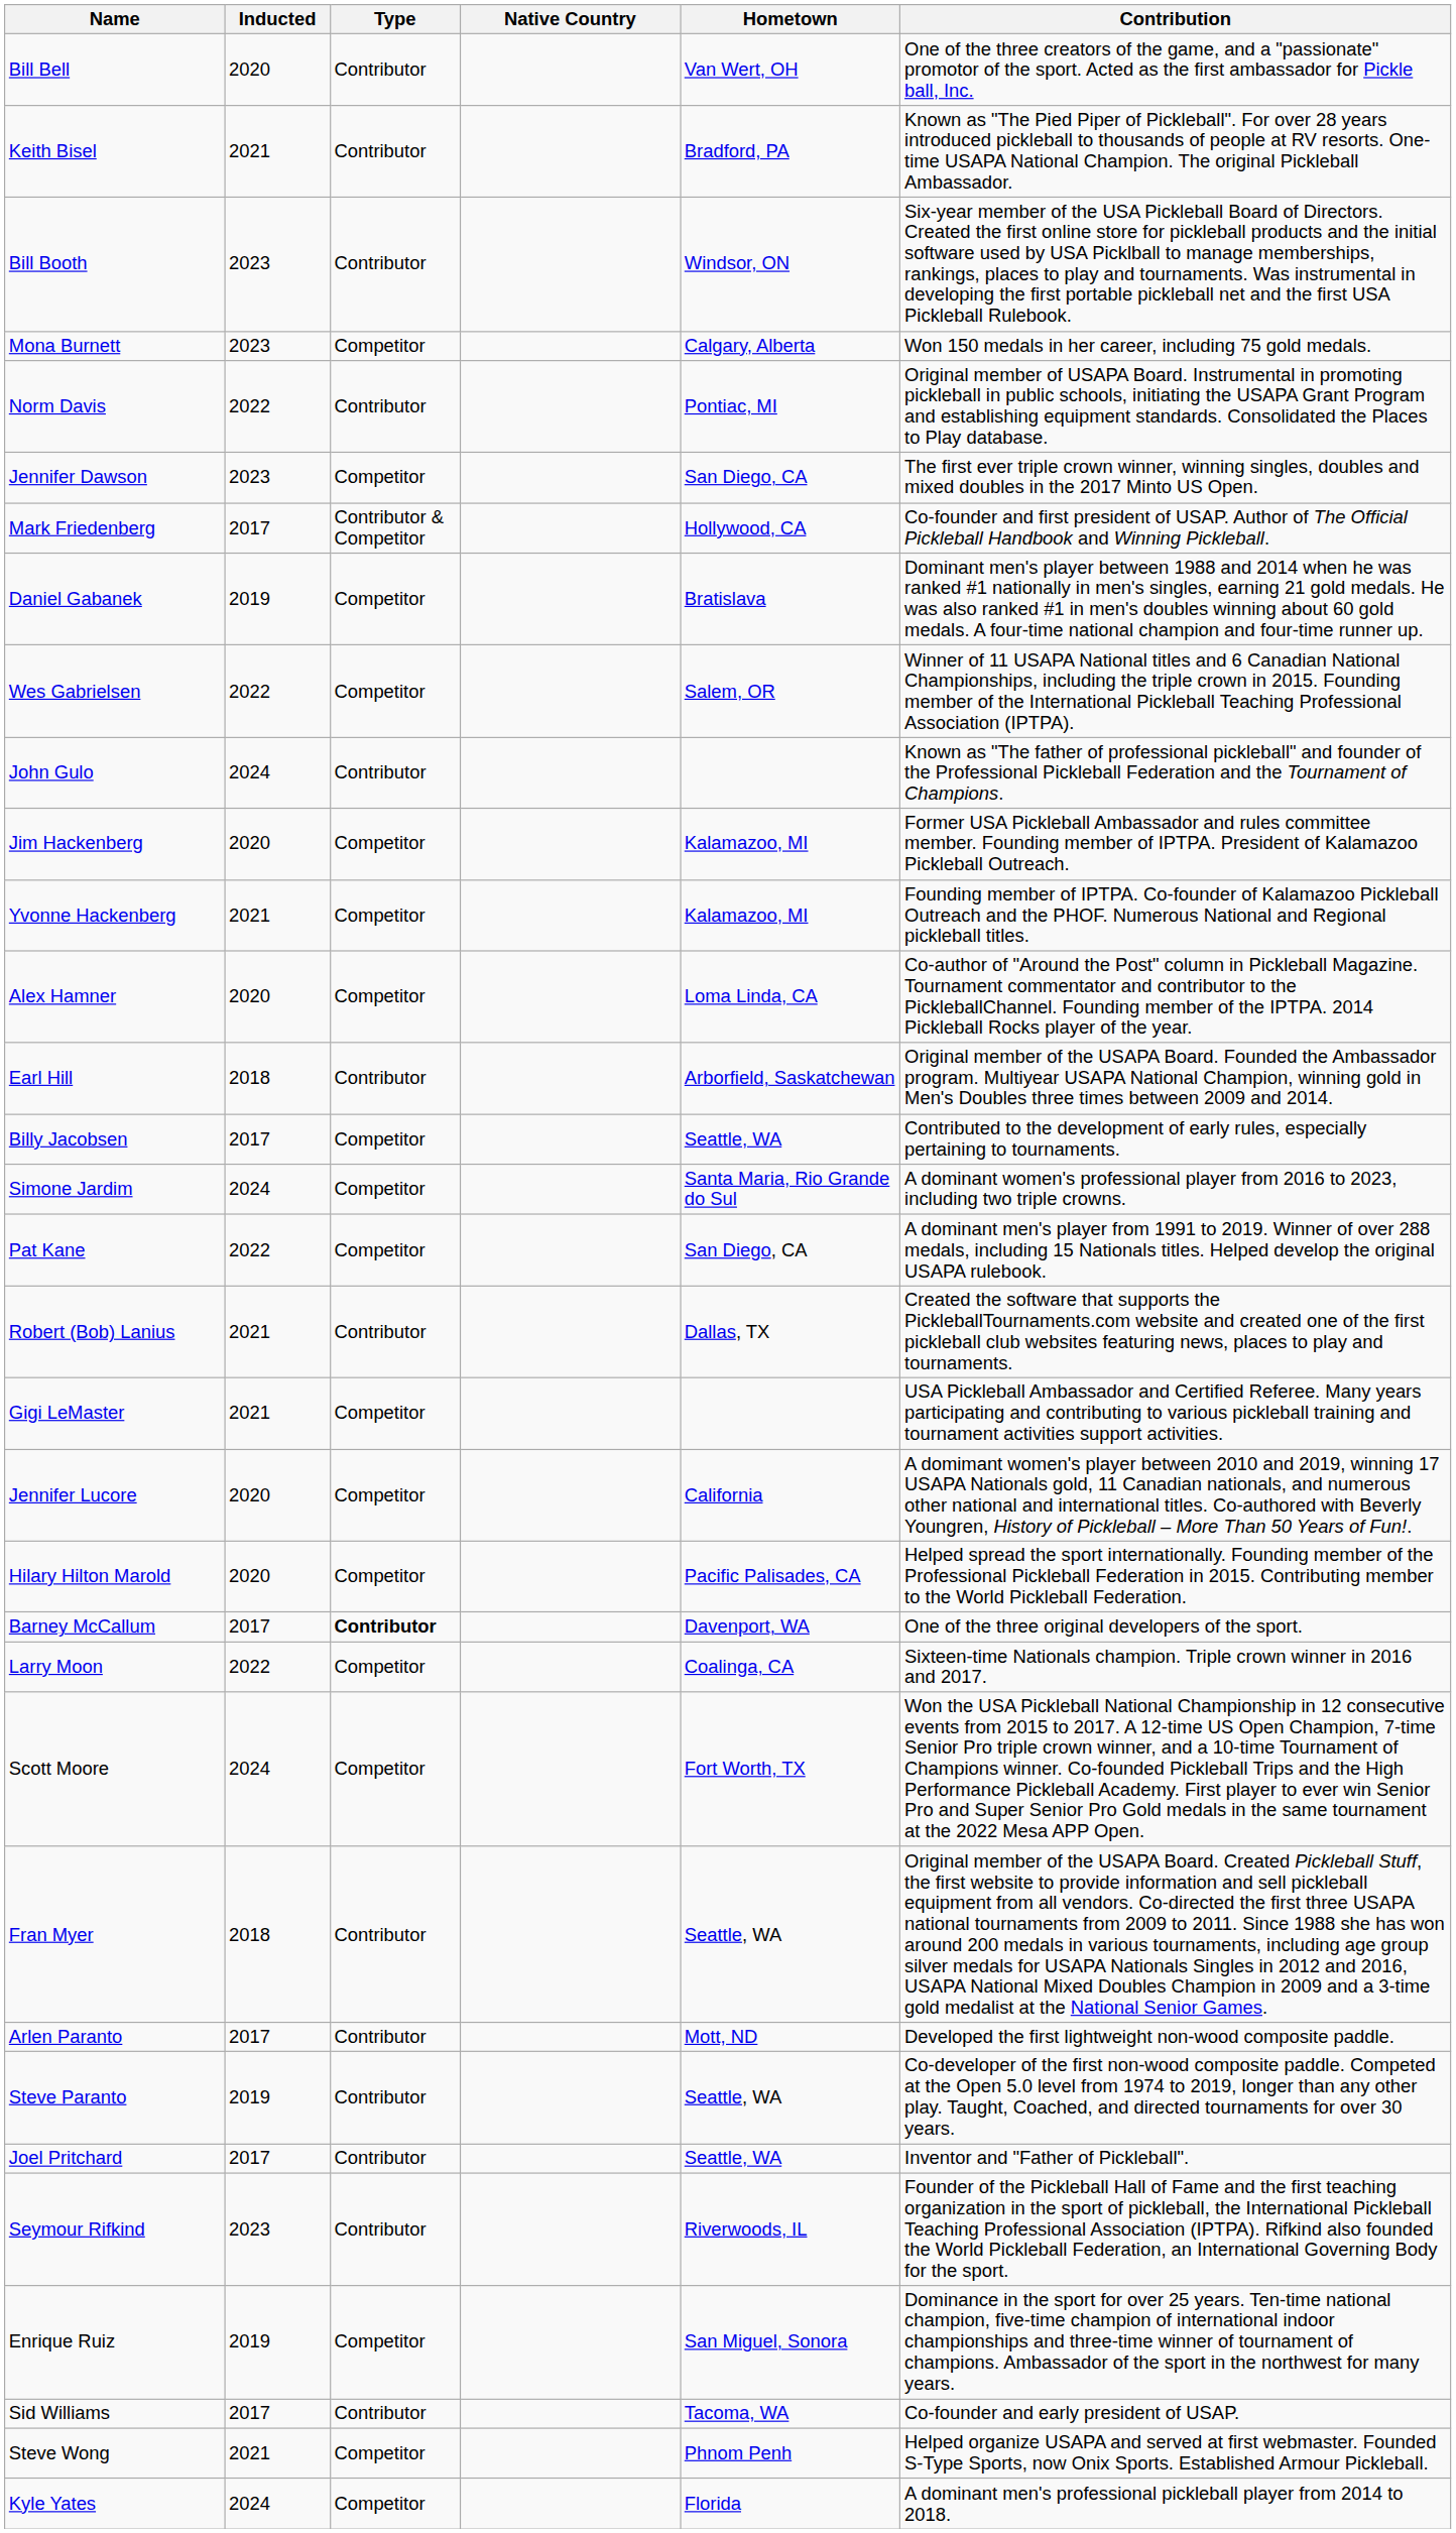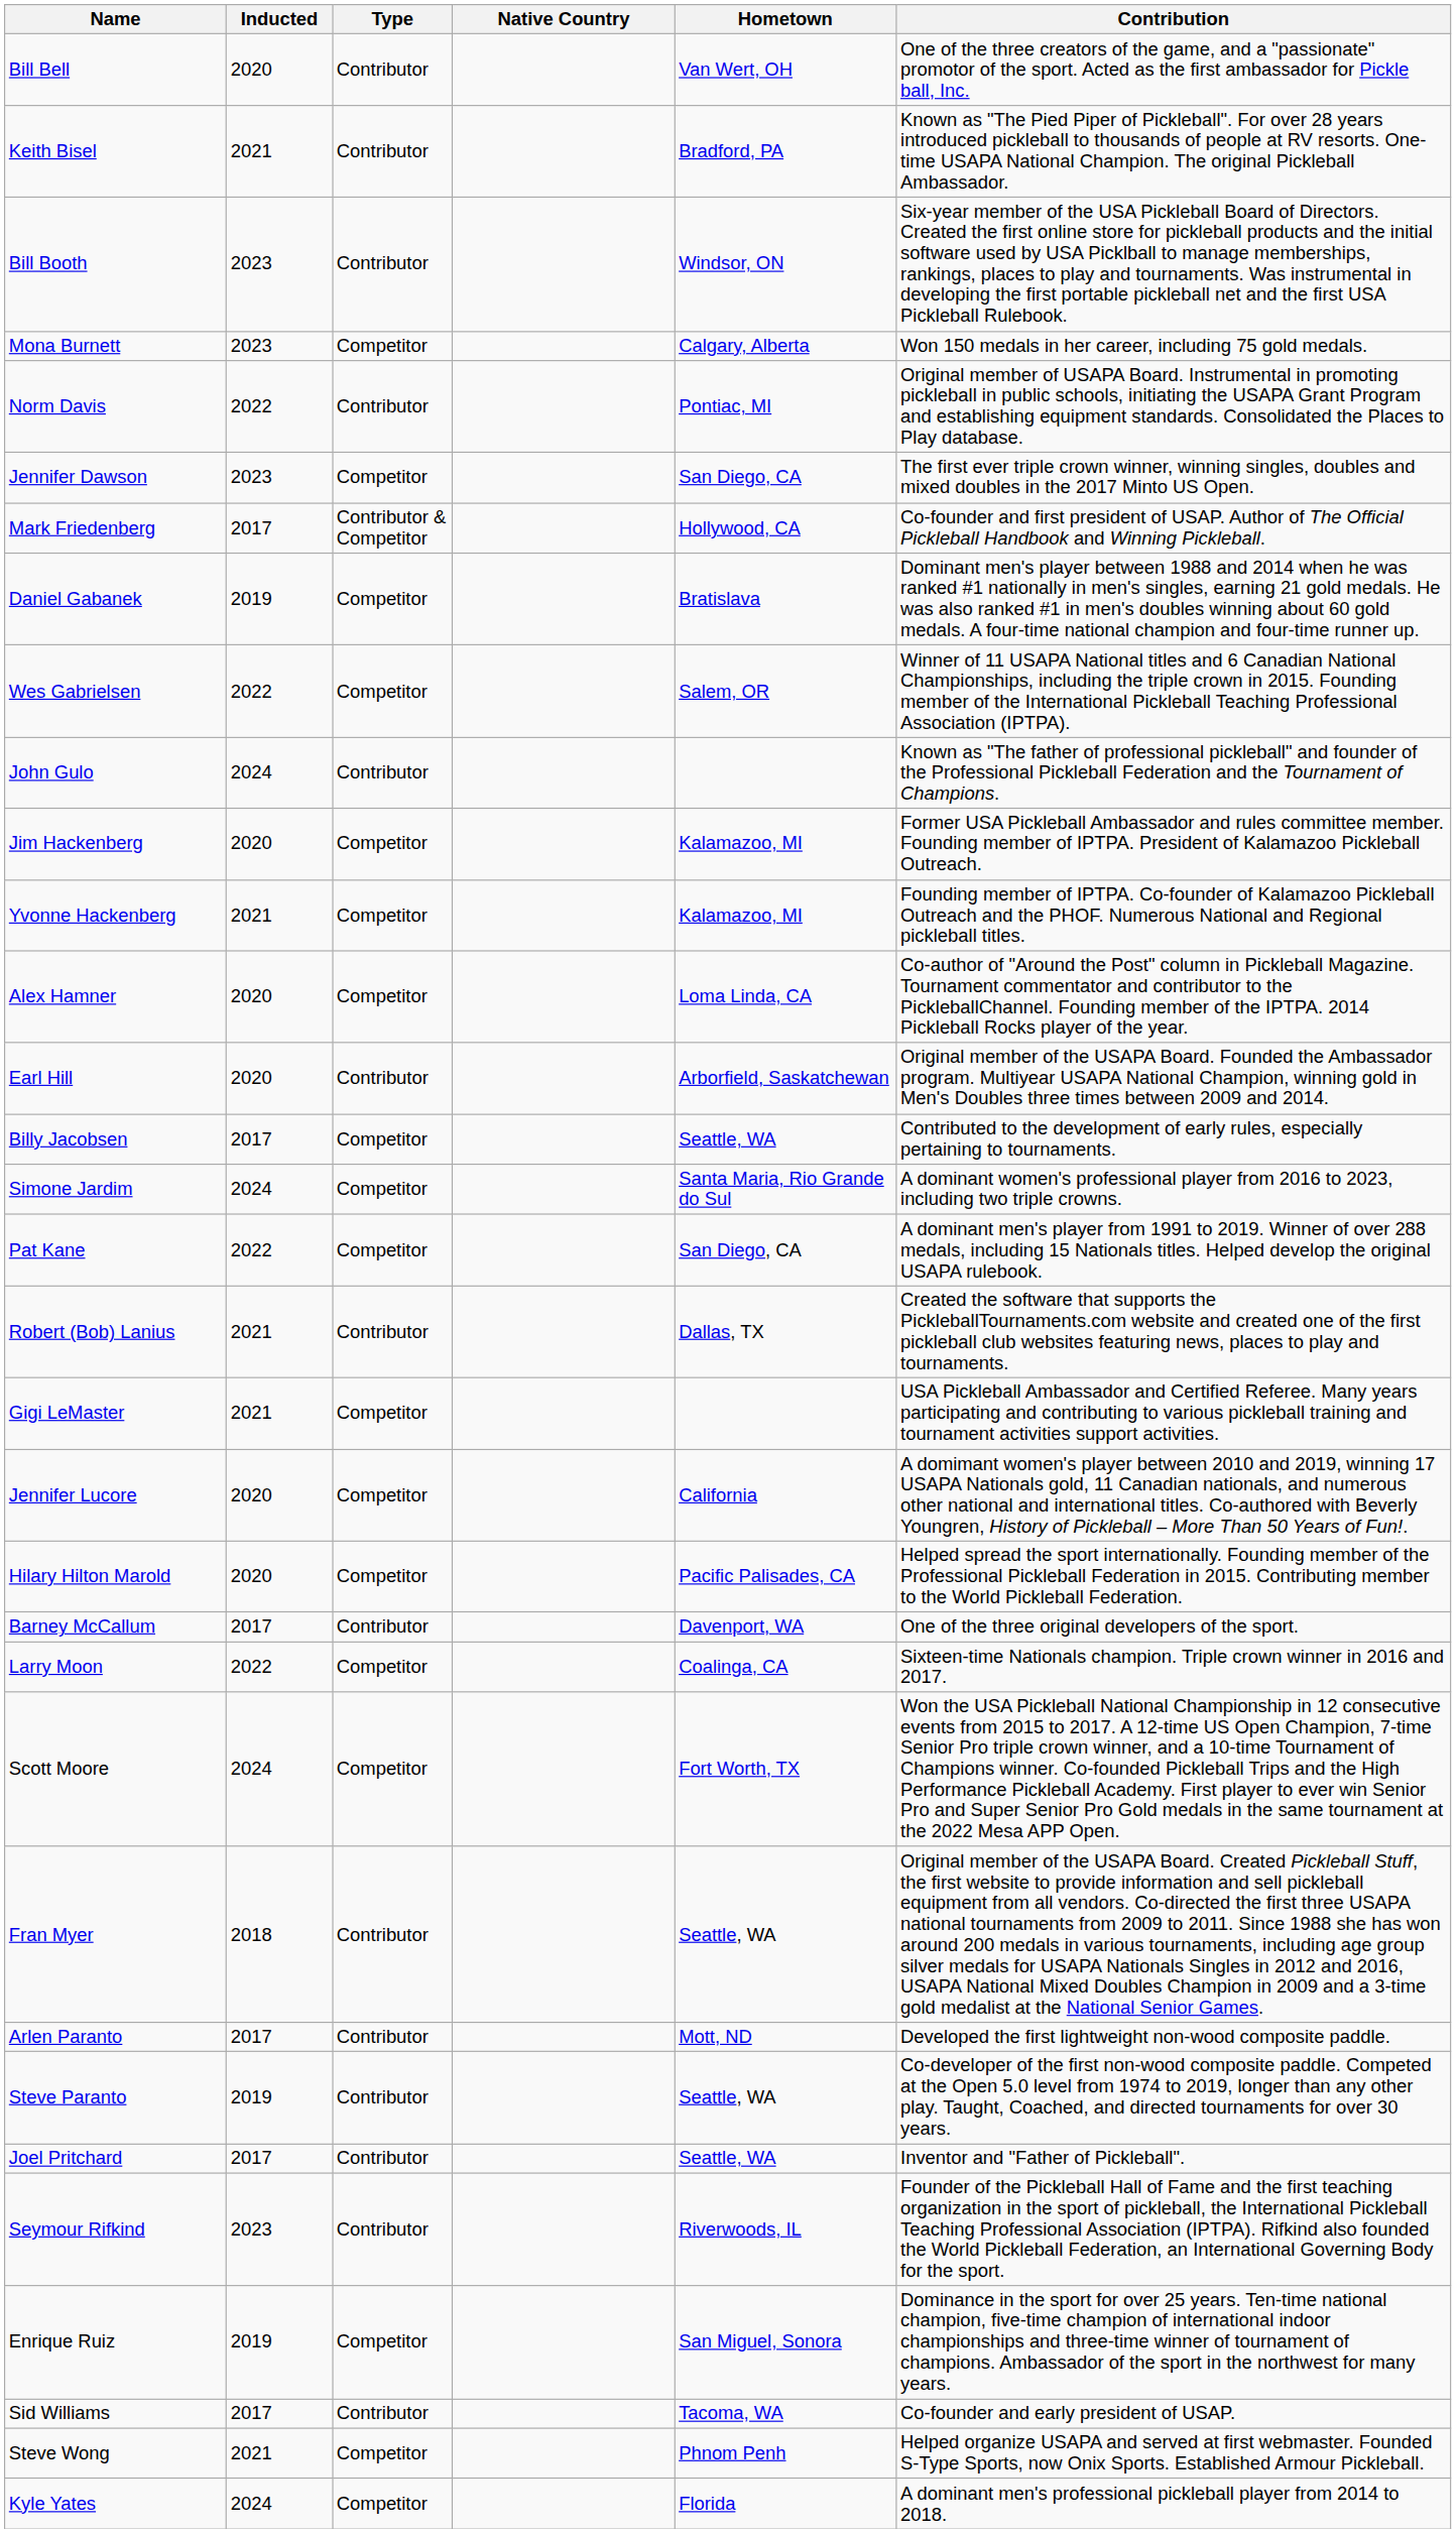 <table class="wikitable sortable">
 <tr>
 <th width=12%>Name</th>
 <th width=5%>Inducted</th>
 <th width=5%>Type</th>
 <th width=12%>Native Country</th>
 <th width=12%>Hometown</th>
 <th width=30%>Contribution</th>
 </tr>
 <tr>
 <td><a href='#'>Bill Bell</a></td>
 <td>2020</td>
 <td>Contributor</td>
 <td></td>
 <td><a href='#'>Van Wert, OH</a></td>
 <td>One of the three creators of the game, and a "passionate" promotor of the sport. Acted as the first ambassador for <a href='#'>Pickle ball, Inc.</a></td>
 </tr>
 <tr>
 <td><a href='#'>Keith Bisel</a></td>
 <td>2021</td>
 <td>Contributor</td>
 <td></td>
 <td><a href='#'>Bradford, PA</a></td>
 <td>Known as "The Pied Piper of Pickleball". For over 28 years introduced pickleball to thousands of people at RV resorts. One-time USAPA National Champion. The original Pickleball Ambassador.</td>
 </tr>
 <tr>
 <td><a href='#'>Bill Booth</a></td>
 <td>2023</td>
 <td>Contributor</td>
 <td></td>
 <td><a href='#'>Windsor, ON</a></td>
 <td>Six-year member of the USA Pickleball Board of Directors. Created the first online store for pickleball products and the initial software used by USA Picklball to manage memberships, rankings, places to play and tournaments. Was instrumental in developing the first portable pickleball net and the first USA Pickleball Rulebook.</td>
 </tr>
 <tr>
 <td><a href='#'>Mona Burnett</a></td>
 <td>2023</td>
 <td>Competitor</td>
 <td></td>
 <td><a href='#'>Calgary, Alberta</a></td>
 <td>Won 150 medals in her career, including 75 gold medals.</td>
 </tr>
 <tr>
 <td><a href='#'>Norm Davis</a></td>
 <td>2022</td>
 <td>Contributor</td>
 <td></td>
 <td><a href='#'>Pontiac, MI</a></td>
 <td>Original member of USAPA Board. Instrumental in promoting pickleball in public schools, initiating the USAPA Grant Program and establishing equipment standards. Consolidated the Places to Play database.</td>
 </tr>
 <tr>
 <td><a href='#'>Jennifer Dawson</a></td>
 <td>2023</td>
 <td>Competitor</td>
 <td></td>
 <td><a href='#'>San Diego, CA</a></td>
 <td>The first ever triple crown winner, winning singles, doubles and mixed doubles in the 2017 Minto US Open.</td>
 </tr>
 <tr>
 <td><a href='#'>Mark Friedenberg</a></td>
 <td>2017</td>
 <td>Contributor & Competitor</td>
 <td></td>
 <td><a href='#'>Hollywood, CA</a></td>
 <td>Co-founder and first president of USAP. Author of <em>The Official Pickleball Handbook</em> and <em>Winning Pickleball</em>.</td>
 </tr>
 <tr>
 <td><a href='#'>Daniel Gabanek</a></td>
 <td>2019</td>
 <td>Competitor</td>
 <td></td>
 <td><a href='#'>Bratislava</a></td>
 <td>Dominant men's player between 1988 and 2014 when he was ranked #1 nationally in men's singles, earning 21 gold medals. He was also ranked #1 in men's doubles winning about 60 gold medals. A four-time national champion and four-time runner up.</td>
 </tr>
 <tr>
 <td><a href='#'>Wes Gabrielsen</a></td>
 <td>2022</td>
 <td>Competitor</td>
 <td></td>
 <td><a href='#'>Salem, OR</a></td>
 <td>Winner of 11 USAPA National titles and 6 Canadian National Championships, including the triple crown in 2015. Founding member of the International Pickleball Teaching Professional Association (IPTPA).</td>
 </tr>
 <tr>
 <td><a href='#'>John Gulo</a></td>
 <td>2024</td>
 <td>Contributor</td>
 <td></td>
 <td></td>
 <td>Known as "The father of professional pickleball" and founder of the Professional Pickleball Federation and the <em>Tournament of Champions</em>.</td>
 </tr>
 <tr>
 <td><a href='#'>Jim Hackenberg</a></td>
 <td>2020</td>
 <td>Competitor</td>
 <td></td>
 <td><a href='#'>Kalamazoo, MI</a></td>
 <td>Former USA Pickleball Ambassador and rules committee member. Founding member of IPTPA. President of Kalamazoo Pickleball Outreach.</td>
 </tr>
 <tr>
 <td><a href='#'>Yvonne Hackenberg</a></td>
 <td>2021</td>
 <td>Competitor</td>
 <td></td>
 <td><a href='#'>Kalamazoo, MI</a></td>
 <td>Founding member of IPTPA. Co-founder of Kalamazoo Pickleball Outreach and the PHOF. Numerous National and Regional pickleball titles.</td>
 </tr>
 <tr>
 <td><a href='#'>Alex Hamner</a></td>
 <td>2020</td>
 <td>Competitor</td>
 <td></td>
 <td><a href='#'>Loma Linda, CA</a></td>
 <td>Co-author of "Around the Post" column in Pickleball Magazine. Tournament commentator and contributor to the PickleballChannel. Founding member of the IPTPA. 2014 Pickleball Rocks player of the year.</td>
 </tr>
 <tr>
 <td><a href='#'>Earl Hill</a></td>
-<td>2018</td>
+<td>2020</td>
 <td>Contributor</td>
 <td></td>
 <td><a href='#'>Arborfield, Saskatchewan</a></td>
 <td>Original member of the USAPA Board. Founded the Ambassador program. Multiyear USAPA National Champion, winning gold in Men's Doubles three times between 2009 and 2014.</td>
 </tr>
 <tr>
 <td><a href='#'>Billy Jacobsen</a></td>
 <td>2017</td>
 <td>Competitor</td>
 <td></td>
 <td><a href='#'>Seattle, WA</a></td>
 <td>Contributed to the development of early rules, especially pertaining to tournaments.</td>
 </tr>
 <tr>
 <td><a href='#'>Simone Jardim</a></td>
 <td>2024</td>
 <td>Competitor</td>
 <td></td>
 <td><a href='#'>Santa Maria, Rio Grande do Sul</a></td>
 <td>A dominant women's professional player from 2016 to 2023, including two triple crowns.</td>
 </tr>
 <tr>
 <td><a href='#'>Pat Kane</a></td>
 <td>2022</td>
 <td>Competitor</td>
 <td></td>
 <td><a href='#'>San Diego</a>, CA</td>
 <td>A dominant men's player from 1991 to 2019. Winner of over 288 medals, including 15 Nationals titles. Helped develop the original USAPA rulebook.</td>
 </tr>
 <tr>
 <td><a href='#'>Robert (Bob) Lanius</a></td>
 <td>2021</td>
 <td>Contributor</td>
 <td></td>
 <td><a href='#'>Dallas</a>, TX</td>
 <td>Created the software that supports the PickleballTournaments.com website and created one of the first pickleball club websites featuring news, places to play and tournaments.</td>
 </tr>
 <tr>
 <td><a href='#'>Gigi LeMaster</a></td>
 <td>2021</td>
 <td>Competitor</td>
 <td></td>
 <td></td>
 <td>USA Pickleball Ambassador and Certified Referee. Many years participating and contributing to various pickleball training and tournament activities support activities.</td>
 </tr>
 <tr>
 <td><a href='#'>Jennifer Lucore</a></td>
 <td>2020</td>
 <td>Competitor</td>
 <td></td>
 <td><a href='#'>California</a></td>
 <td>A domimant women's player between 2010 and 2019, winning 17 USAPA Nationals gold, 11 Canadian nationals, and numerous other national and international titles. Co-authored with Beverly Youngren, <em>History of Pickleball – More Than 50 Years of Fun!</em>.</td>
 </tr>
 <tr>
 <td><a href='#'>Hilary Hilton Marold</a></td>
 <td>2020</td>
 <td>Competitor</td>
 <td></td>
 <td><a href='#'>Pacific Palisades, CA</a></td>
 <td>Helped spread the sport internationally. Founding member of the Professional Pickleball Federation in 2015. Contributing member to the World Pickleball Federation.</td>
 </tr>
 <tr>
 <td><a href='#'>Barney McCallum</a></td>
 <td>2017</td>
-<td><strong>Contributor</strong></td>
+<td>Contributor</td>
 <td></td>
 <td><a href='#'>Davenport, WA</a></td>
 <td>One of the three original developers of the sport.</td>
 </tr>
 <tr>
 <td><a href='#'>Larry Moon</a></td>
 <td>2022</td>
 <td>Competitor</td>
 <td></td>
 <td><a href='#'>Coalinga, CA</a></td>
 <td>Sixteen-time Nationals champion. Triple crown winner in 2016 and 2017.</td>
 </tr>
 <tr>
 <td>Scott Moore</td>
 <td>2024</td>
 <td>Competitor</td>
 <td></td>
 <td><a href='#'>Fort Worth, TX</a></td>
 <td>Won the USA Pickleball National Championship in 12 consecutive events from 2015 to 2017. A 12-time US Open Champion, 7-time Senior Pro triple crown winner, and a 10-time Tournament of Champions winner. Co-founded Pickleball Trips and the High Performance Pickleball Academy. First player to ever win Senior Pro and Super Senior Pro Gold medals in the same tournament at the 2022 Mesa APP Open.</td>
 </tr>
 <tr>
 <td><a href='#'>Fran Myer</a></td>
 <td>2018</td>
 <td>Contributor</td>
 <td></td>
 <td><a href='#'>Seattle</a>, WA</td>
 <td>Original member of the USAPA Board. Created <em>Pickleball Stuff</em>, the first website to provide information and sell pickleball equipment from all vendors. Co-directed the first three USAPA national tournaments from 2009 to 2011. Since 1988 she has won around 200 medals in various tournaments, including age group silver medals for USAPA Nationals Singles in 2012 and 2016, USAPA National Mixed Doubles Champion in 2009 and a 3-time gold medalist at the <a href='#'>National Senior Games</a>.</td>
 </tr>
 <tr>
 <td><a href='#'>Arlen Paranto</a></td>
 <td>2017</td>
 <td>Contributor</td>
 <td></td>
 <td><a href='#'>Mott, ND</a></td>
 <td>Developed the first lightweight non-wood composite paddle.</td>
 </tr>
 <tr>
 <td><a href='#'>Steve Paranto</a></td>
 <td>2019</td>
 <td>Contributor</td>
 <td></td>
 <td><a href='#'>Seattle</a>, WA</td>
 <td>Co-developer of the first non-wood composite paddle. Competed at the Open 5.0 level from 1974 to 2019, longer than any other play. Taught, Coached, and directed tournaments for over 30 years.</td>
 </tr>
 <tr>
 <td><a href='#'>Joel Pritchard</a></td>
 <td>2017</td>
 <td>Contributor</td>
 <td></td>
 <td><a href='#'>Seattle, WA</a></td>
 <td>Inventor and "Father of Pickleball".</td>
 </tr>
 <tr>
 <td><a href='#'>Seymour Rifkind</a></td>
 <td>2023</td>
 <td>Contributor</td>
 <td></td>
 <td><a href='#'>Riverwoods, IL</a></td>
 <td>Founder of the Pickleball Hall of Fame and the first teaching organization in the sport of pickleball, the International Pickleball Teaching Professional Association (IPTPA). Rifkind also founded the World Pickleball Federation, an International Governing Body for the sport.</td>
 </tr>
 <tr>
 <td>Enrique Ruiz</td>
 <td>2019</td>
 <td>Competitor</td>
 <td></td>
 <td><a href='#'>San Miguel, Sonora</a></td>
 <td>Dominance in the sport for over 25 years. Ten-time national champion, five-time champion of international indoor championships and three-time winner of tournament of champions. Ambassador of the sport in the northwest for many years.</td>
 </tr>
 <tr>
 <td>Sid Williams</td>
 <td>2017</td>
 <td>Contributor</td>
 <td></td>
 <td><a href='#'>Tacoma, WA</a></td>
 <td>Co-founder and early president of USAP.</td>
 </tr>
 <tr>
 <td>Steve Wong</td>
 <td>2021</td>
 <td>Competitor</td>
 <td></td>
 <td><a href='#'>Phnom Penh</a></td>
 <td>Helped organize USAPA and served at first webmaster. Founded S-Type Sports, now Onix Sports. Established Armour Pickleball.</td>
 </tr>
 <tr>
 <td><a href='#'>Kyle Yates</a></td>
 <td>2024</td>
 <td>Competitor</td>
 <td></td>
 <td><a href='#'>Florida</a></td>
 <td>A dominant men's professional pickleball player from 2014 to 2018.</td>
 </tr>
 </table>
